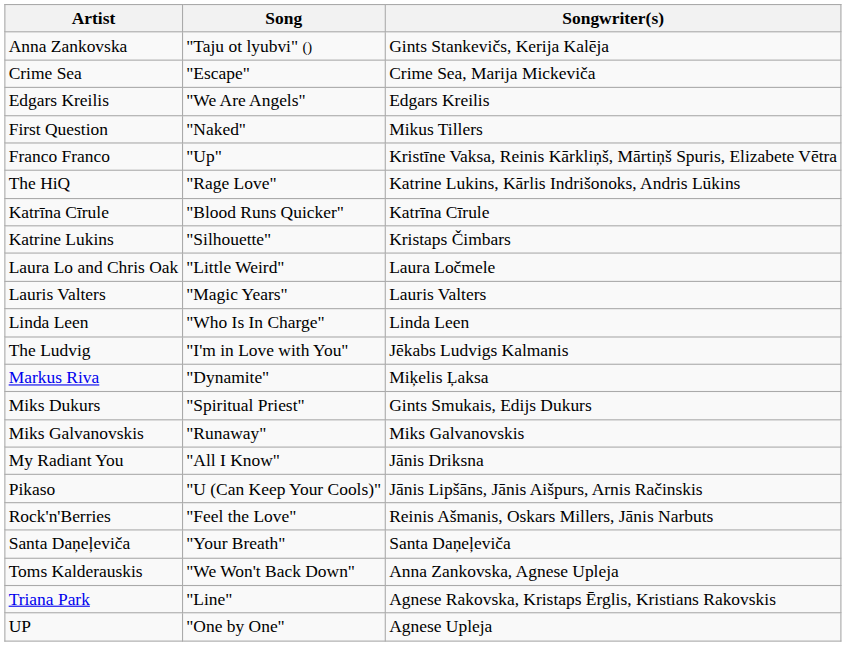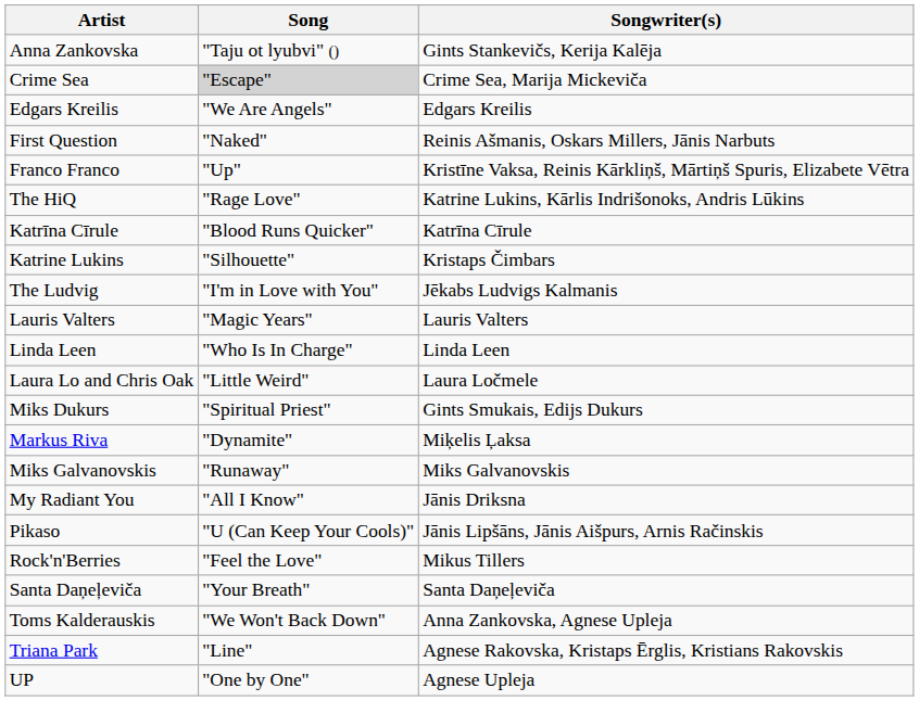 <table class="sortable wikitable" style="margin: 1em auto 1em auto">
 <tr>
 <th>Artist</th>
 <th>Song</th>
 <th>Songwriter(s)</th>
 </tr>
 <tr>
 <td>Anna Zankovska</td>
 <td>"Taju ot lyubvi" <small>()</small></td>
 <td>Gints Stankevičs, Kerija Kalēja</td>
 </tr>
 <tr>
 <td>Crime Sea</td>
-<td>"Escape"</td>
+<td style="background: lightgrey;">"Escape"</td>
 <td>Crime Sea, Marija Mickeviča</td>
 </tr>
 <tr>
 <td>Edgars Kreilis</td>
 <td>"We Are Angels"</td>
 <td>Edgars Kreilis</td>
 </tr>
 <tr>
 <td>First Question</td>
 <td>"Naked"</td>
-<td>Mikus Tillers</td>
+<td>Reinis Ašmanis, Oskars Millers, Jānis Narbuts</td>
 </tr>
 <tr>
 <td>Franco Franco</td>
 <td>"Up"</td>
 <td>Kristīne Vaksa, Reinis Kārkliņš, Mārtiņš Spuris, Elizabete Vētra</td>
 </tr>
 <tr>
 <td data-sort-value="HiQ, The">The HiQ</td>
 <td>"Rage Love"</td>
 <td>Katrine Lukins, Kārlis Indrišonoks, Andris Lūkins</td>
 </tr>
 <tr>
 <td>Katrīna Cīrule</td>
 <td>"Blood Runs Quicker"</td>
 <td>Katrīna Cīrule</td>
 </tr>
 <tr>
 <td>Katrine Lukins</td>
 <td>"Silhouette"</td>
 <td>Kristaps Čimbars</td>
 </tr>
 <tr>
-<td>Laura Lo and Chris Oak</td>
-<td>"Little Weird"</td>
-<td>Laura Ločmele</td>
+<td data-sort-value="Ludvig, The">The Ludvig</td>
+<td>"I'm in Love with You"</td>
+<td>Jēkabs Ludvigs Kalmanis</td>
 </tr>
 <tr>
 <td>Lauris Valters</td>
 <td>"Magic Years"</td>
 <td>Lauris Valters</td>
 </tr>
 <tr>
 <td>Linda Leen</td>
 <td>"Who Is In Charge"</td>
 <td>Linda Leen</td>
 </tr>
 <tr>
-<td data-sort-value="Ludvig, The">The Ludvig</td>
-<td>"I'm in Love with You"</td>
-<td>Jēkabs Ludvigs Kalmanis</td>
+<td>Laura Lo and Chris Oak</td>
+<td>"Little Weird"</td>
+<td>Laura Ločmele</td>
+</tr>
+<tr>
+<td>Miks Dukurs</td>
+<td>"Spiritual Priest"</td>
+<td>Gints Smukais, Edijs Dukurs</td>
 </tr>
 <tr>
 <td><a href='#'>Markus Riva</a></td>
 <td>"Dynamite"</td>
 <td>Miķelis Ļaksa</td>
-</tr>
-<tr>
-<td>Miks Dukurs</td>
-<td>"Spiritual Priest"</td>
-<td>Gints Smukais, Edijs Dukurs</td>
 </tr>
 <tr>
 <td>Miks Galvanovskis</td>
 <td>"Runaway"</td>
 <td>Miks Galvanovskis</td>
 </tr>
 <tr>
 <td>My Radiant You</td>
 <td>"All I Know"</td>
 <td>Jānis Driksna</td>
 </tr>
 <tr>
 <td>Pikaso</td>
 <td>"U (Can Keep Your Cools)"</td>
 <td>Jānis Lipšāns, Jānis Aišpurs, Arnis Račinskis</td>
 </tr>
 <tr>
 <td>Rock'n'Berries</td>
 <td>"Feel the Love"</td>
-<td>Reinis Ašmanis, Oskars Millers, Jānis Narbuts</td>
+<td>Mikus Tillers</td>
 </tr>
 <tr>
 <td>Santa Daņeļeviča</td>
 <td>"Your Breath"</td>
 <td>Santa Daņeļeviča</td>
 </tr>
 <tr>
 <td>Toms Kalderauskis</td>
 <td>"We Won't Back Down"</td>
 <td>Anna Zankovska, Agnese Upleja</td>
 </tr>
 <tr>
 <td><a href='#'>Triana Park</a></td>
 <td>"Line"</td>
 <td>Agnese Rakovska, Kristaps Ērglis, Kristians Rakovskis</td>
 </tr>
 <tr>
 <td>UP</td>
 <td>"One by One"</td>
 <td>Agnese Upleja</td>
 </tr>
 </table>
